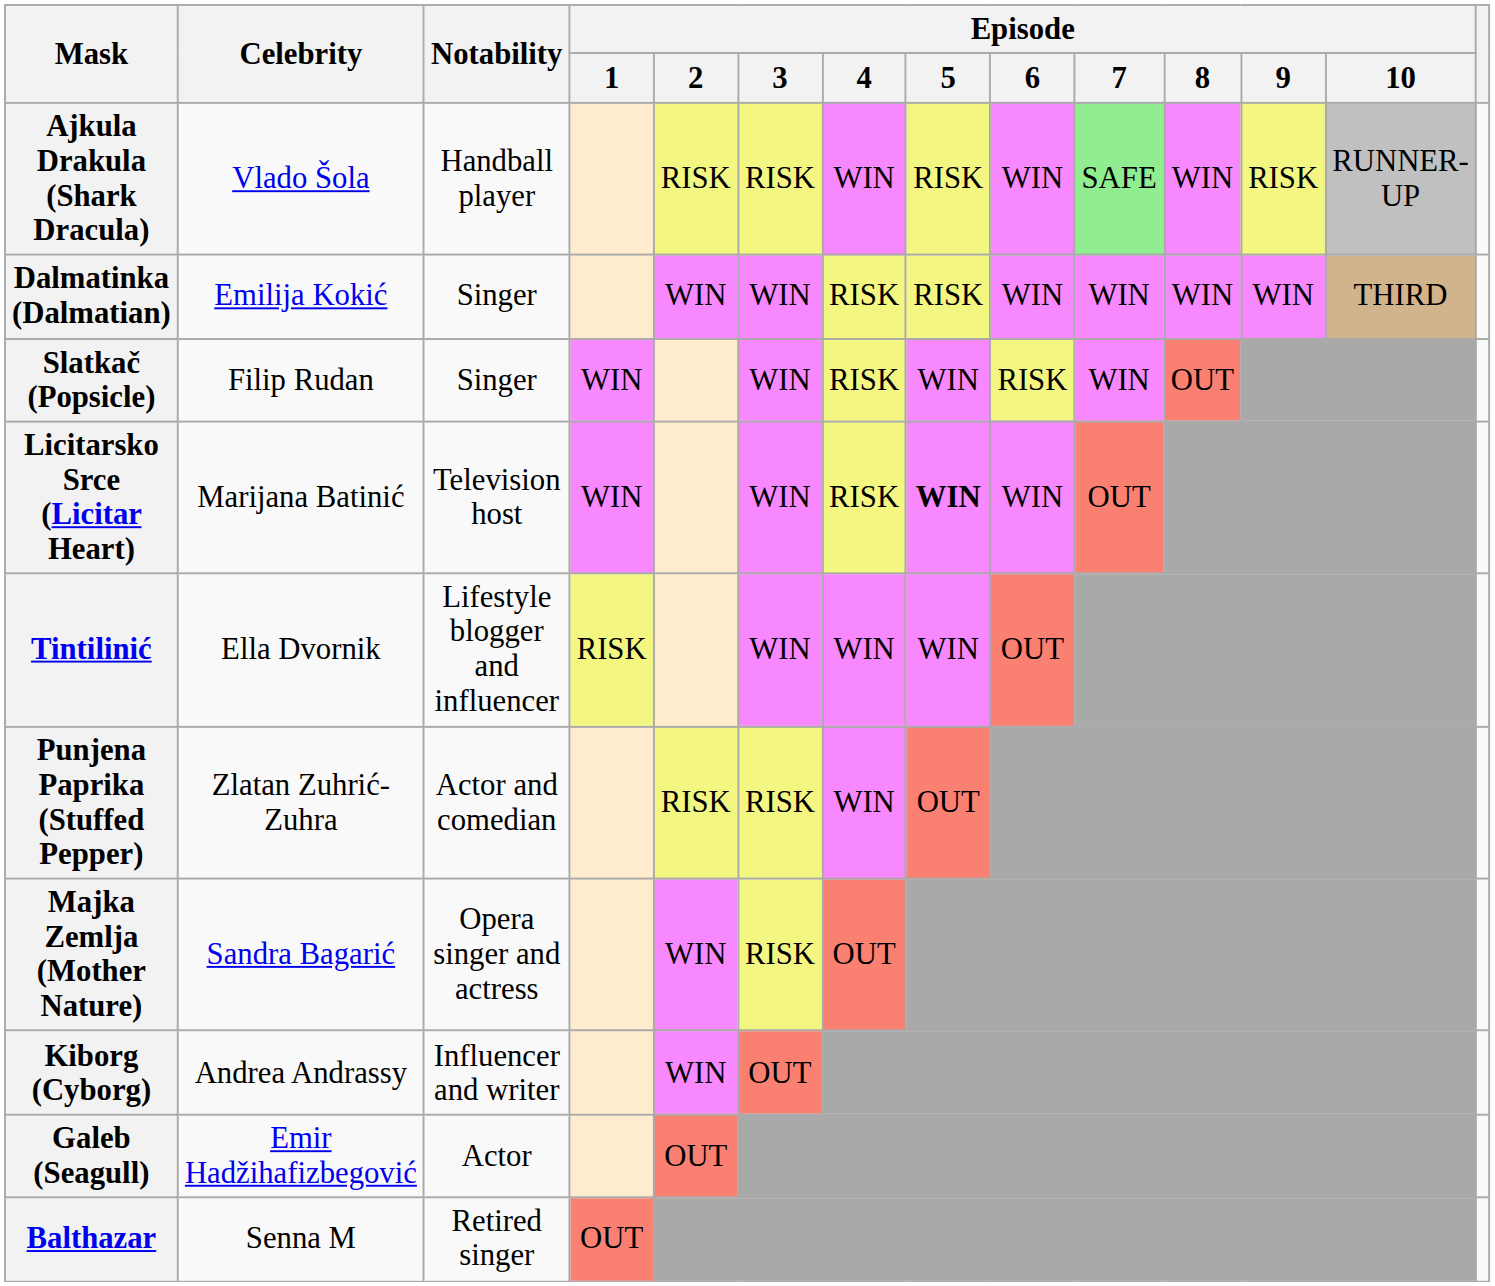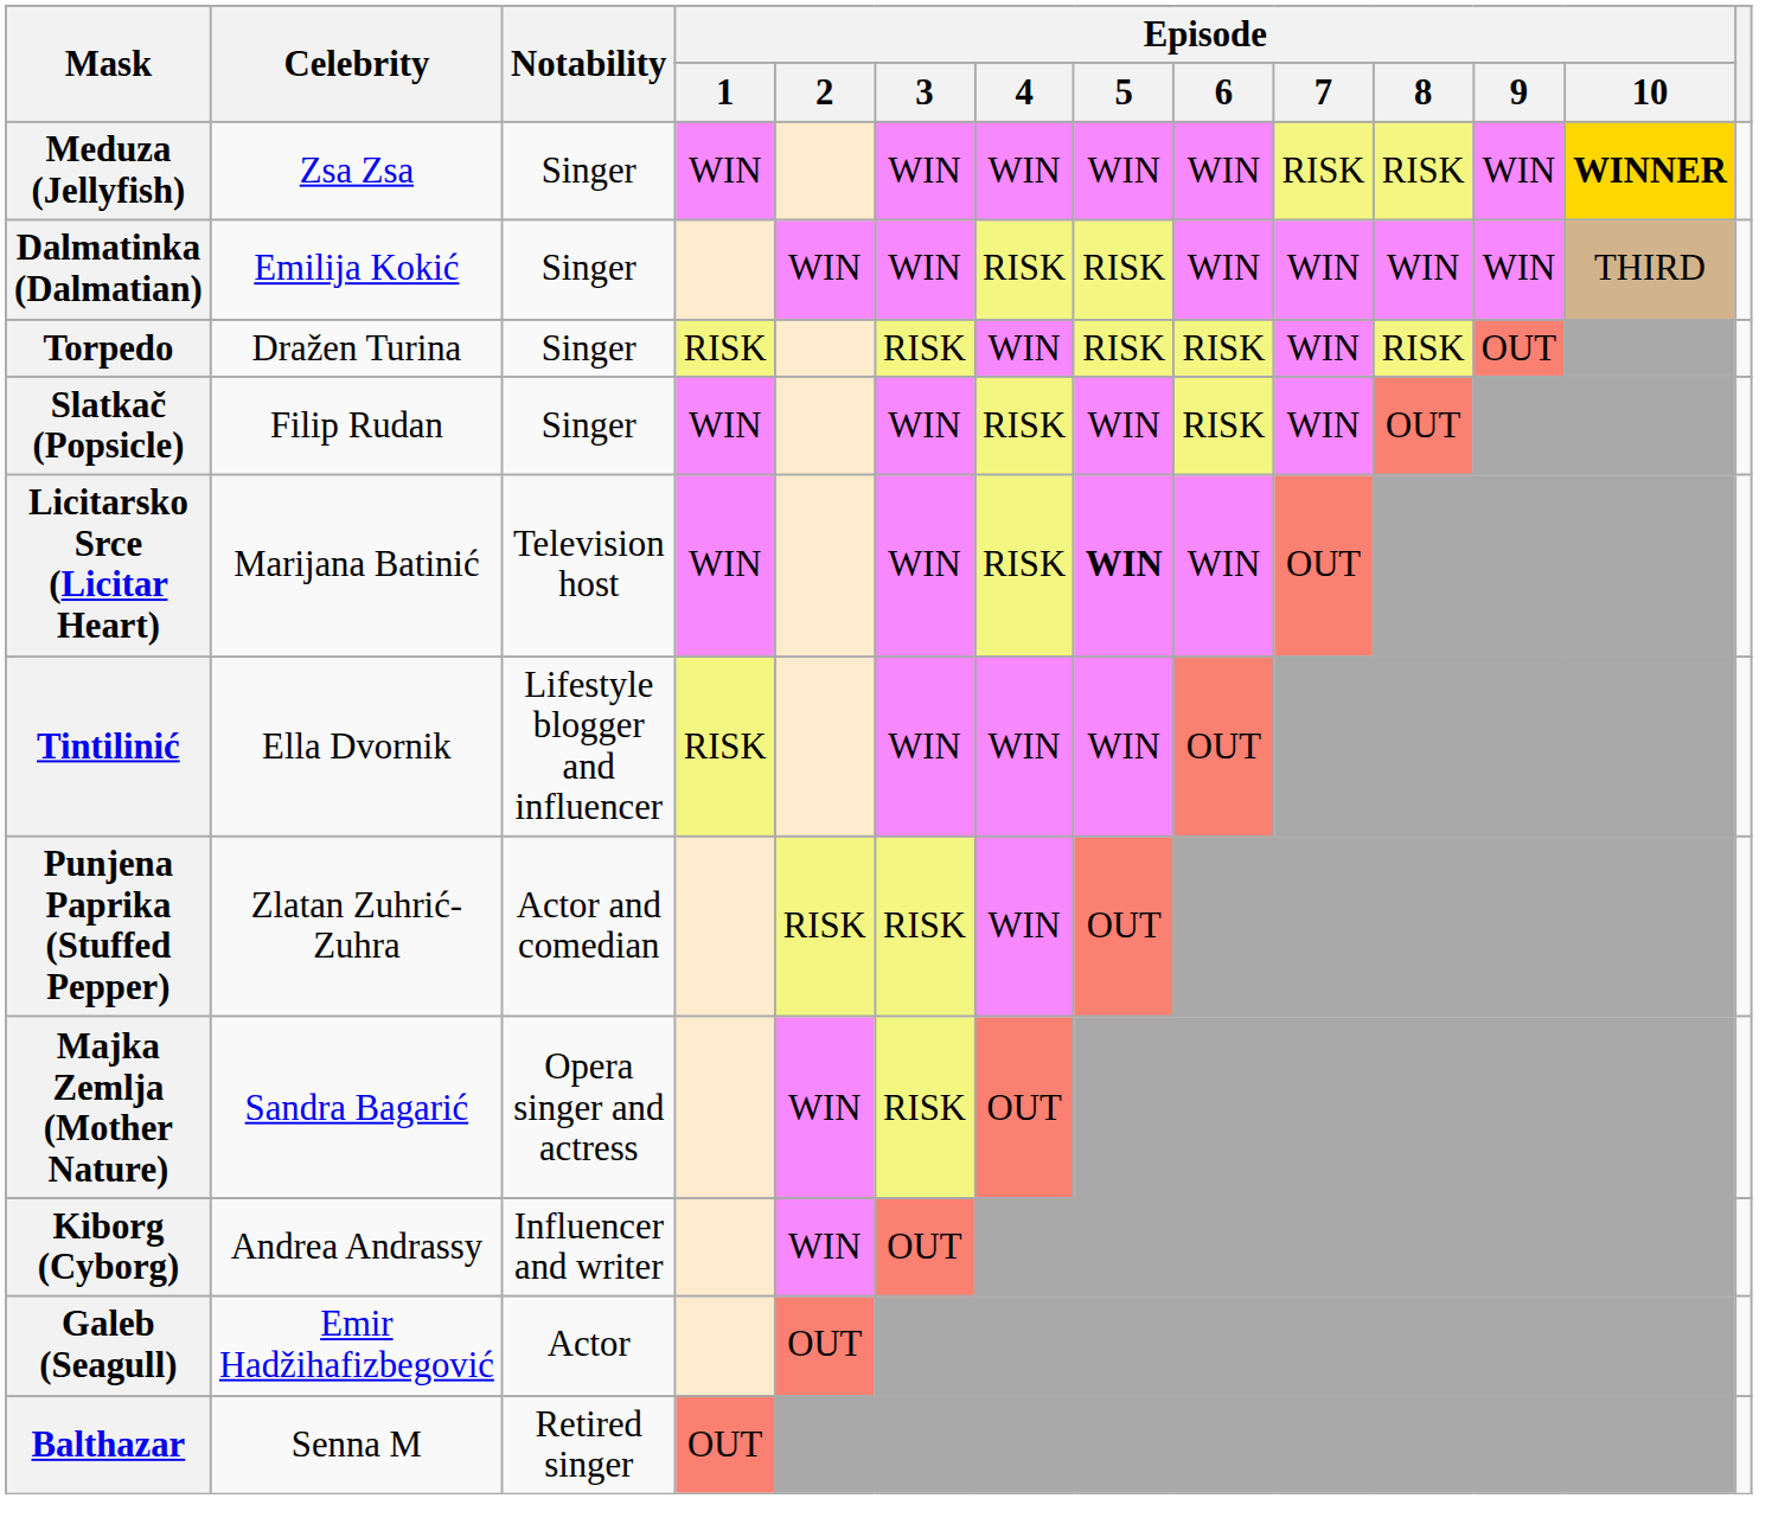 <table class="wikitable" style="text-align: center;">
 <tr>
 <th rowspan="2">Mask</th>
 <th rowspan="2">Celebrity</th>
 <th rowspan="2">Notability</th>
 <th colspan="10">Episode</th>
 <th rowspan="2"></th>
 </tr>
 <tr>
 <th>1</th>
 <th>2</th>
 <th>3</th>
 <th>4</th>
 <th>5</th>
 <th>6</th>
 <th>7</th>
 <th>8</th>
 <th>9</th>
 <th>10</th>
 </tr>
 <tr>
-<th>Ajkula Drakula (Shark Dracula)</th>
-<td><a href='#'>Vlado Šola</a></td>
-<td>Handball player</td>
+<th>Meduza (Jellyfish)</th>
+<td><a href='#'>Zsa Zsa</a></td>
+<td>Singer</td>
+<td bgcolor=#F888FD>WIN</td>
 <td bgcolor=#FFEBCD></td>
+<td bgcolor=#F888FD>WIN</td>
+<td bgcolor=#F888FD>WIN</td>
+<td bgcolor=#F888FD>WIN</td>
+<td bgcolor=#F888FD>WIN</td>
 <td bgcolor=#F3F781>RISK</td>
 <td bgcolor=#F3F781>RISK</td>
 <td bgcolor=#F888FD>WIN</td>
-<td bgcolor=#F3F781>RISK</td>
-<td bgcolor=#F888FD>WIN</td>
-<td bgcolor=lightgreen>SAFE</td>
-<td bgcolor=#F888FD>WIN</td>
-<td bgcolor=#F3F781>RISK</td>
-<td bgcolor=silver>RUNNER-UP</td>
+<td bgcolor=gold><strong>WINNER</strong></td>
 <td></td>
 </tr>
 <tr>
 <th>Dalmatinka (Dalmatian)</th>
 <td><a href='#'>Emilija Kokić</a></td>
 <td>Singer</td>
 <td bgcolor=#FFEBCD></td>
 <td bgcolor=#F888FD>WIN</td>
 <td bgcolor=#F888FD>WIN</td>
 <td bgcolor=#F3F781>RISK</td>
 <td bgcolor=#F3F781>RISK</td>
 <td bgcolor=#F888FD>WIN</td>
 <td bgcolor=#F888FD>WIN</td>
 <td bgcolor=#F888FD>WIN</td>
 <td bgcolor=#F888FD>WIN</td>
 <td bgcolor=tan>THIRD</td>
+<td></td>
+</tr>
+<tr>
+<th>Torpedo</th>
+<td>Dražen Turina</td>
+<td>Singer</td>
+<td bgcolor=#F3F781>RISK</td>
+<td bgcolor=#FFEBCD></td>
+<td bgcolor=#F3F781>RISK</td>
+<td bgcolor=#F888FD>WIN</td>
+<td bgcolor=#F3F781>RISK</td>
+<td bgcolor=#F3F781>RISK</td>
+<td bgcolor=#F888FD>WIN</td>
+<td bgcolor=#F3F781>RISK</td>
+<td bgcolor=salmon>OUT</td>
+<td bgcolor="darkgrey"></td>
 <td></td>
 </tr>
 <tr>
 <th>Slatkač (Popsicle)</th>
 <td>Filip Rudan</td>
 <td>Singer</td>
 <td bgcolor=#F888FD>WIN</td>
 <td bgcolor=#FFEBCD></td>
 <td bgcolor=#F888FD>WIN</td>
 <td bgcolor=#F3F781>RISK</td>
 <td bgcolor=#F888FD>WIN</td>
 <td bgcolor=#F3F781>RISK</td>
 <td bgcolor=#F888FD>WIN</td>
 <td bgcolor=salmon>OUT</td>
 <td colspan="2" bgcolor="darkgrey"></td>
 <td></td>
 </tr>
 <tr>
 <th>Licitarsko Srce (<a href='#'>Licitar</a> Heart)</th>
 <td>Marijana Batinić</td>
 <td>Television host</td>
 <td bgcolor=#F888FD>WIN</td>
 <td bgcolor=#FFEBCD></td>
 <td bgcolor=#F888FD>WIN</td>
 <td bgcolor=#F3F781>RISK</td>
 <td bgcolor=#F888FD><strong>WIN</strong></td>
 <td bgcolor=#F888FD>WIN</td>
 <td bgcolor=salmon>OUT</td>
 <td colspan="3" bgcolor="darkgrey"></td>
 <td></td>
 </tr>
 <tr>
 <th><a href='#'>Tintilinić</a></th>
 <td>Ella Dvornik</td>
 <td>Lifestyle blogger and influencer</td>
 <td bgcolor=#F3F781>RISK</td>
 <td bgcolor=#FFEBCD></td>
 <td bgcolor=#F888FD>WIN</td>
 <td bgcolor=#F888FD>WIN</td>
 <td bgcolor=#F888FD>WIN</td>
 <td bgcolor=salmon>OUT</td>
 <td colspan="4" bgcolor="darkgrey"></td>
 <td></td>
 </tr>
 <tr>
 <th>Punjena Paprika (Stuffed Pepper)</th>
 <td>Zlatan Zuhrić-Zuhra</td>
 <td>Actor and comedian</td>
 <td bgcolor=#FFEBCD></td>
 <td bgcolor=#F3F781>RISK</td>
 <td bgcolor=#F3F781>RISK</td>
 <td bgcolor=#F888FD>WIN</td>
 <td bgcolor=salmon>OUT</td>
 <td colspan="5" bgcolor="darkgrey"></td>
 <td></td>
 </tr>
 <tr>
 <th>Majka Zemlja (Mother Nature)</th>
 <td><a href='#'>Sandra Bagarić</a></td>
 <td>Opera singer and actress</td>
 <td bgcolor=#FFEBCD></td>
 <td bgcolor=#F888FD>WIN</td>
 <td bgcolor=#F3F781>RISK</td>
 <td bgcolor=salmon>OUT</td>
 <td colspan="6" bgcolor="darkgrey"></td>
 <td></td>
 </tr>
 <tr>
 <th>Kiborg (Cyborg)</th>
 <td>Andrea Andrassy</td>
 <td>Influencer and writer</td>
 <td bgcolor=#FFEBCD></td>
 <td bgcolor=#F888FD>WIN</td>
 <td bgcolor=salmon>OUT</td>
 <td colspan="7" bgcolor="darkgrey"></td>
 <td></td>
 </tr>
 <tr>
 <th>Galeb (Seagull)</th>
 <td><a href='#'>Emir Hadžihafizbegović</a></td>
 <td>Actor</td>
 <td bgcolor=#FFEBCD></td>
 <td bgcolor=salmon>OUT</td>
 <td colspan="8" bgcolor="darkgrey"></td>
 <td></td>
 </tr>
 <tr>
 <th><a href='#'>Balthazar</a></th>
 <td>Senna M</td>
 <td>Retired singer</td>
 <td bgcolor=salmon>OUT</td>
 <td colspan="9" bgcolor="darkgrey"></td>
 <td></td>
 </tr>
 </table>
